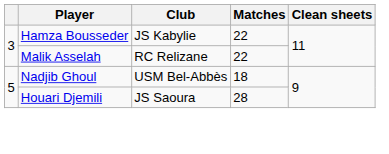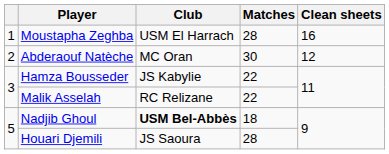 <table class="wikitable" style="font-size: 95%;">
 <tr>
 <th scope="col"></th>
 <th scope="col">Player</th>
 <th scope="col">Club</th>
 <th scope="col">Matches</th>
 <th scope="col">Clean sheets</th>
+</tr>
+<tr>
+<td>1</td>
+<td align="left"> <a href='#'>Moustapha Zeghba</a></td>
+<td align="left">USM El Harrach</td>
+<td>28</td>
+<td>16</td>
+</tr>
+<tr>
+<td>2</td>
+<td align="left"> <a href='#'>Abderaouf Natèche</a></td>
+<td align="left">MC Oran</td>
+<td>30</td>
+<td>12</td>
 </tr>
 <tr>
 <td rowspan=2>3</td>
 <td align="left"> <a href='#'>Hamza Bousseder</a></td>
 <td align="left">JS Kabylie</td>
 <td>22</td>
 <td rowspan=2>11</td>
 </tr>
 <tr>
 <td align="left"> <a href='#'>Malik Asselah</a></td>
 <td align="left">RC Relizane</td>
 <td>22</td>
 </tr>
 <tr>
 <td rowspan=2>5</td>
 <td align="left"> <a href='#'>Nadjib Ghoul</a></td>
-<td align="left">USM Bel-Abbès</td>
+<td align="left"><strong>USM Bel-Abbès</strong></td>
 <td>18</td>
 <td rowspan=2>9</td>
 </tr>
 <tr>
 <td align="left"> <a href='#'>Houari Djemili</a></td>
 <td align="left">JS Saoura</td>
 <td>28</td>
 </tr>
 </table>
